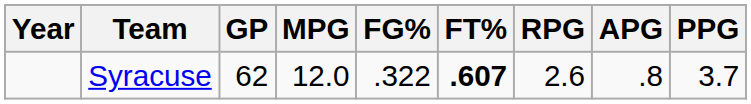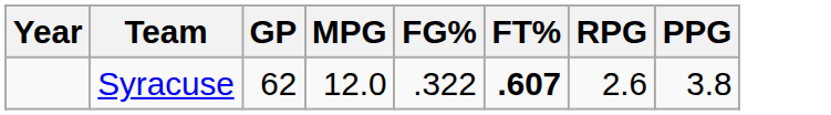 <table class="wikitable sortable" style="font-size:95%; text-align:right;">
 <tr>
 <th>Year</th>
 <th>Team</th>
 <th>GP</th>
 <th>MPG</th>
 <th>FG%</th>
 <th>FT%</th>
 <th>RPG</th>
-<th>APG</th>
 <th>PPG</th>
 </tr>
 <tr>
 <td style="text-align:left;"></td>
 <td style="text-align:left;"><a href='#'>Syracuse</a></td>
 <td>62</td>
 <td>12.0</td>
 <td>.322</td>
 <td><strong>.607</strong></td>
 <td>2.6</td>
-<td>.8</td>
-<td>3.7</td>
+<td>3.8</td>
 </tr>
 </table>
